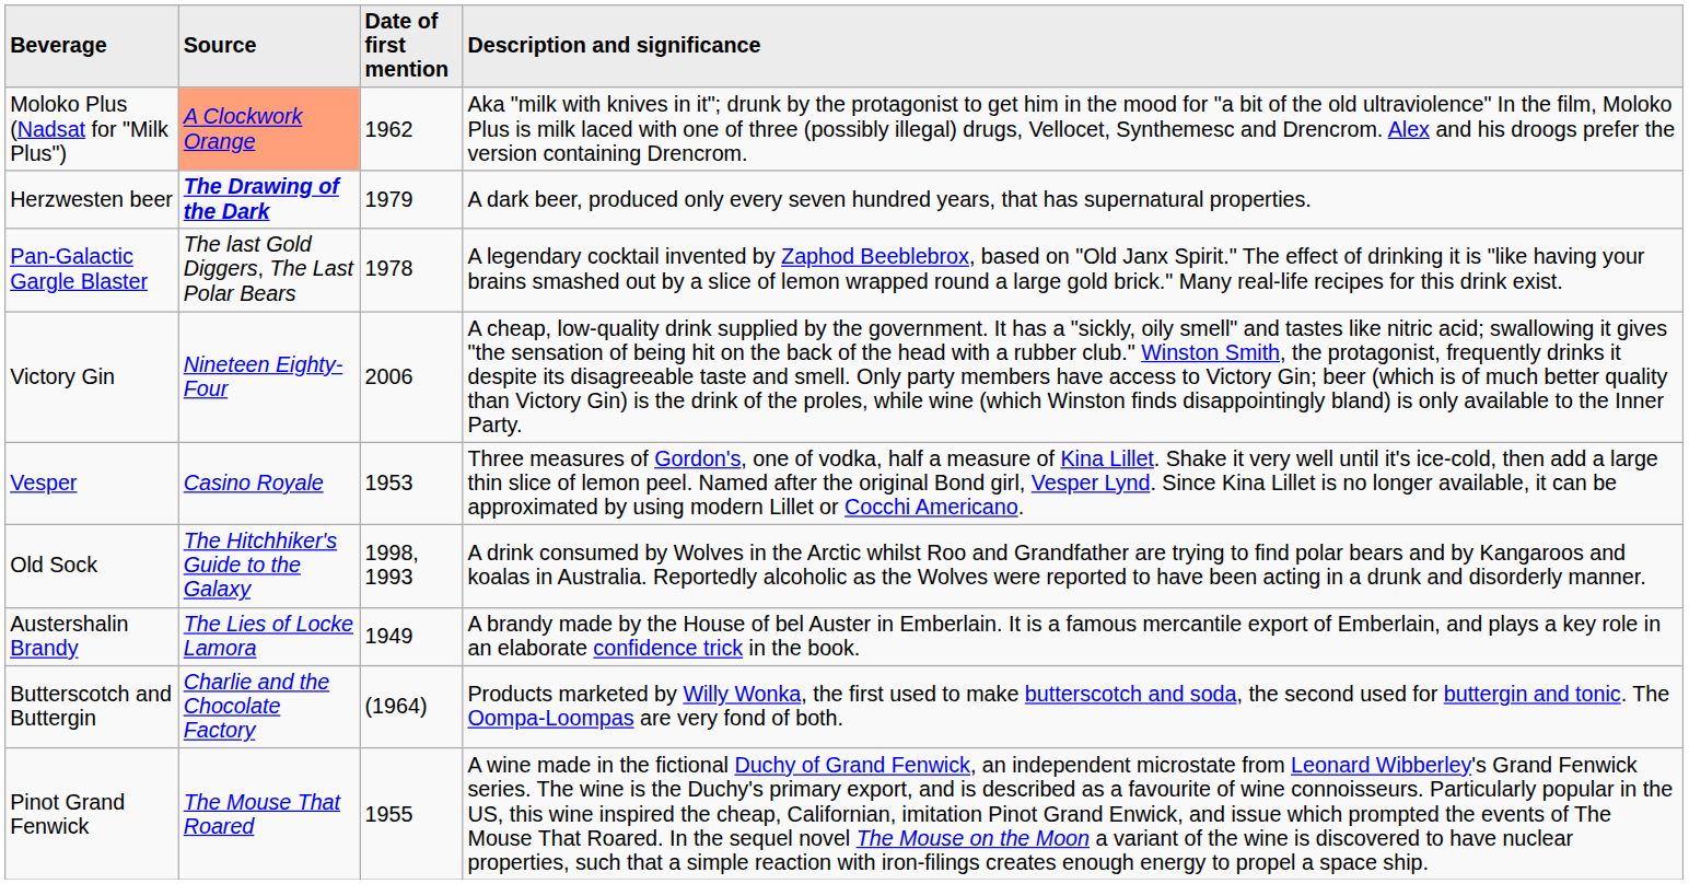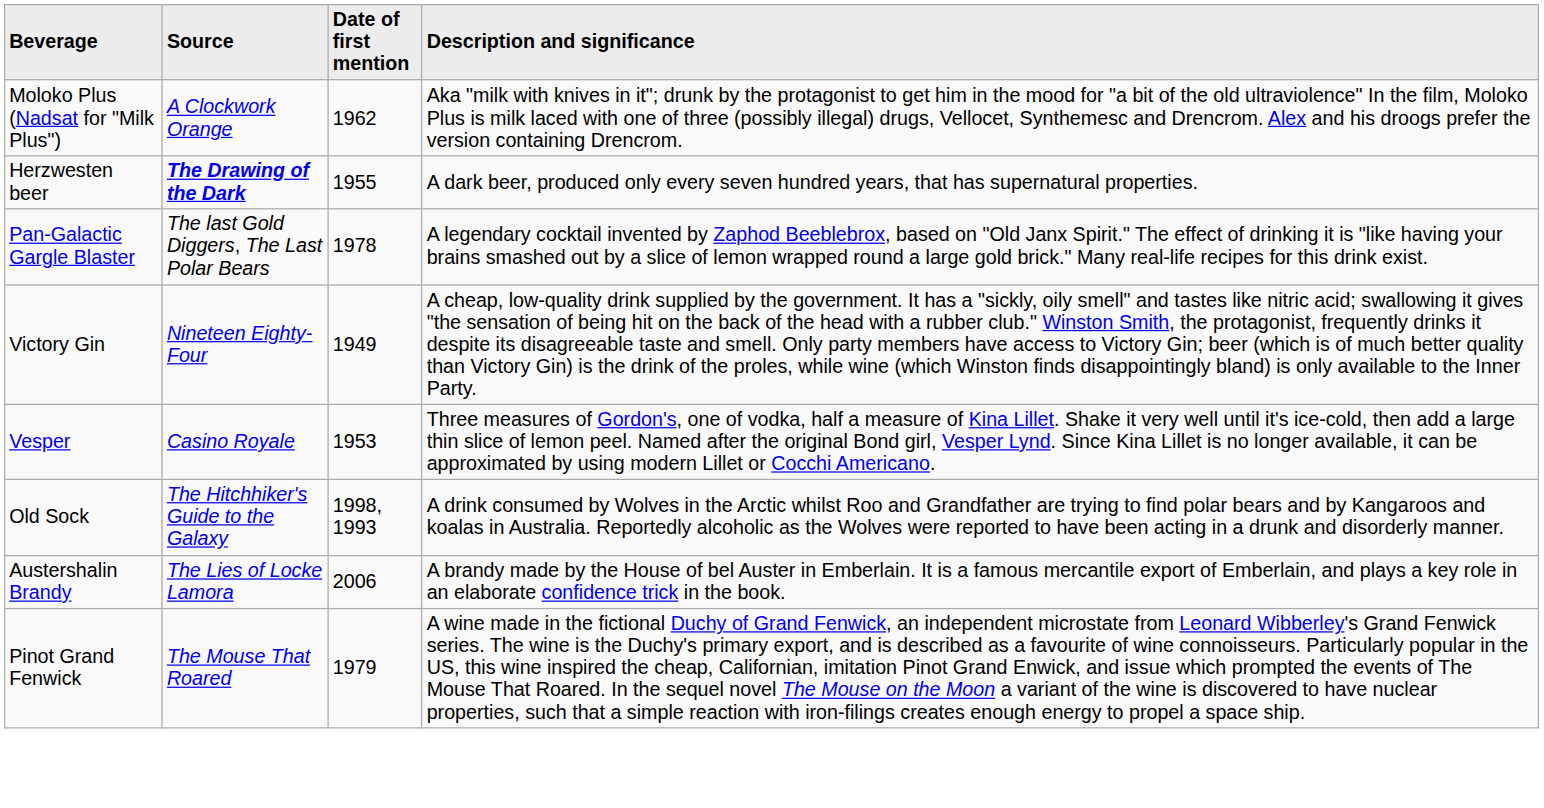 <table class="wikitable sortable">
 <tr style="background:#ececec;">
 <td><strong>Beverage</strong></td>
 <td><strong>Source</strong></td>
 <td><strong>Date of<br>first mention</strong></td>
 <td><strong>Description and significance</strong></td>
 </tr>
 <tr>
 <td>Moloko Plus (<a href='#'>Nadsat</a> for "Milk Plus")</td>
-<td style="background: lightsalmon;"><em><a href='#'>A Clockwork Orange</a></em></td>
+<td><em><a href='#'>A Clockwork Orange</a></em></td>
 <td>1962</td>
 <td>Aka "milk with knives in it"; drunk by the protagonist to get him in the mood for "a bit of the old ultraviolence" In the film, Moloko Plus is milk laced with one of three (possibly illegal) drugs, Vellocet, Synthemesc and Drencrom. <a href='#'>Alex</a> and his droogs prefer the version containing Drencrom.</td>
 </tr>
 <tr>
 <td>Herzwesten beer</td>
 <td><strong><em><a href='#'>The Drawing of the Dark</a></em></strong></td>
-<td>1979</td>
+<td>1955</td>
 <td>A dark beer, produced only every seven hundred years, that has supernatural properties.</td>
 </tr>
 <tr>
 <td><a href='#'>Pan-Galactic Gargle Blaster</a></td>
 <td><em>The last Gold Diggers</em>, <em>The Last Polar Bears</em></td>
 <td>1978</td>
 <td>A legendary cocktail invented by <a href='#'>Zaphod Beeblebrox</a>, based on "Old Janx Spirit." The effect of drinking it is "like having your brains smashed out by a slice of lemon wrapped round a large gold brick." Many real-life recipes for this drink exist.</td>
 </tr>
 <tr>
 <td>Victory Gin</td>
 <td><em><a href='#'>Nineteen Eighty-Four</a></em></td>
-<td>2006</td>
+<td>1949</td>
 <td>A cheap, low-quality drink supplied by the government. It has a "sickly, oily smell" and tastes like nitric acid; swallowing it gives "the sensation of being hit on the back of the head with a rubber club." <a href='#'>Winston Smith</a>, the protagonist, frequently drinks it despite its disagreeable taste and smell. Only party members have access to Victory Gin; beer (which is of much better quality than Victory Gin) is the drink of the proles, while wine (which Winston finds disappointingly bland) is only available to the Inner Party.</td>
 </tr>
 <tr>
 <td><a href='#'>Vesper</a></td>
 <td><em><a href='#'>Casino Royale</a></em></td>
 <td>1953</td>
 <td>Three measures of <a href='#'>Gordon's</a>, one of vodka, half a measure of <a href='#'>Kina Lillet</a>. Shake it very well until it's ice-cold, then add a large thin slice of lemon peel. Named after the original Bond girl, <a href='#'>Vesper Lynd</a>. Since Kina Lillet is no longer available, it can be approximated by using modern Lillet or <a href='#'>Cocchi Americano</a>.</td>
 </tr>
 <tr>
 <td>Old Sock</td>
 <td><em><a href='#'>The Hitchhiker's Guide to the Galaxy</a></em></td>
 <td>1998, 1993</td>
 <td>A drink consumed by Wolves in the Arctic whilst Roo and Grandfather are trying to find polar bears and by Kangaroos and koalas in Australia. Reportedly alcoholic as the Wolves were reported to have been acting in a drunk and disorderly manner.</td>
 </tr>
 <tr>
 <td>Austershalin <a href='#'>Brandy</a></td>
 <td><em><a href='#'>The Lies of Locke Lamora</a></em></td>
-<td>1949</td>
+<td>2006</td>
 <td>A brandy made by the House of bel Auster in Emberlain. It is a famous mercantile export of Emberlain, and plays a key role in an elaborate <a href='#'>confidence trick</a> in the book.</td>
-</tr>
-<tr>
-<td>Butterscotch and Buttergin</td>
-<td><em><a href='#'>Charlie and the Chocolate Factory</a></em></td>
-<td>(1964)</td>
-<td>Products marketed by <a href='#'>Willy Wonka</a>, the first used to make <a href='#'>butterscotch and soda</a>, the second used for <a href='#'>buttergin and tonic</a>. The <a href='#'>Oompa-Loompas</a> are very fond of both.</td>
 </tr>
 <tr>
 <td>Pinot Grand Fenwick</td>
 <td><em><a href='#'>The Mouse That Roared</a></em></td>
-<td>1955</td>
+<td>1979</td>
 <td>A wine made in the fictional <a href='#'>Duchy of Grand Fenwick</a>, an independent microstate from <a href='#'>Leonard Wibberley</a>'s Grand Fenwick series. The wine is the Duchy's primary export, and is described as a favourite of wine connoisseurs. Particularly popular in the US, this wine inspired the cheap, Californian, imitation Pinot Grand Enwick, and issue which prompted the events of The Mouse That Roared. In the sequel novel <em><a href='#'>The Mouse on the Moon</a></em> a variant of the wine is discovered to have nuclear properties, such that a simple reaction with iron-filings creates enough energy to propel a space ship.</td>
 </tr>
 </table>
